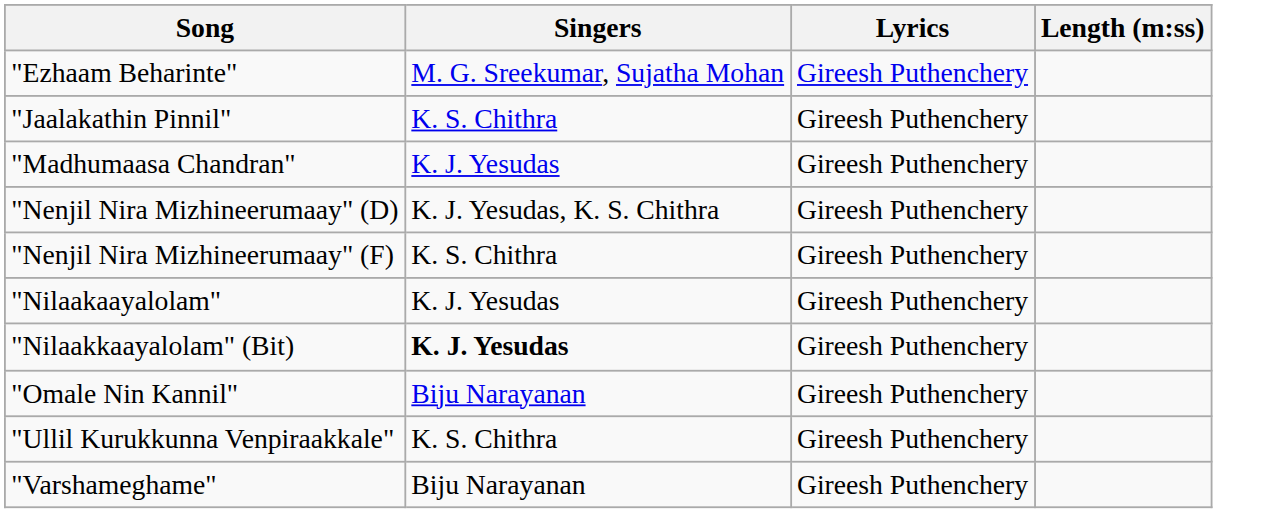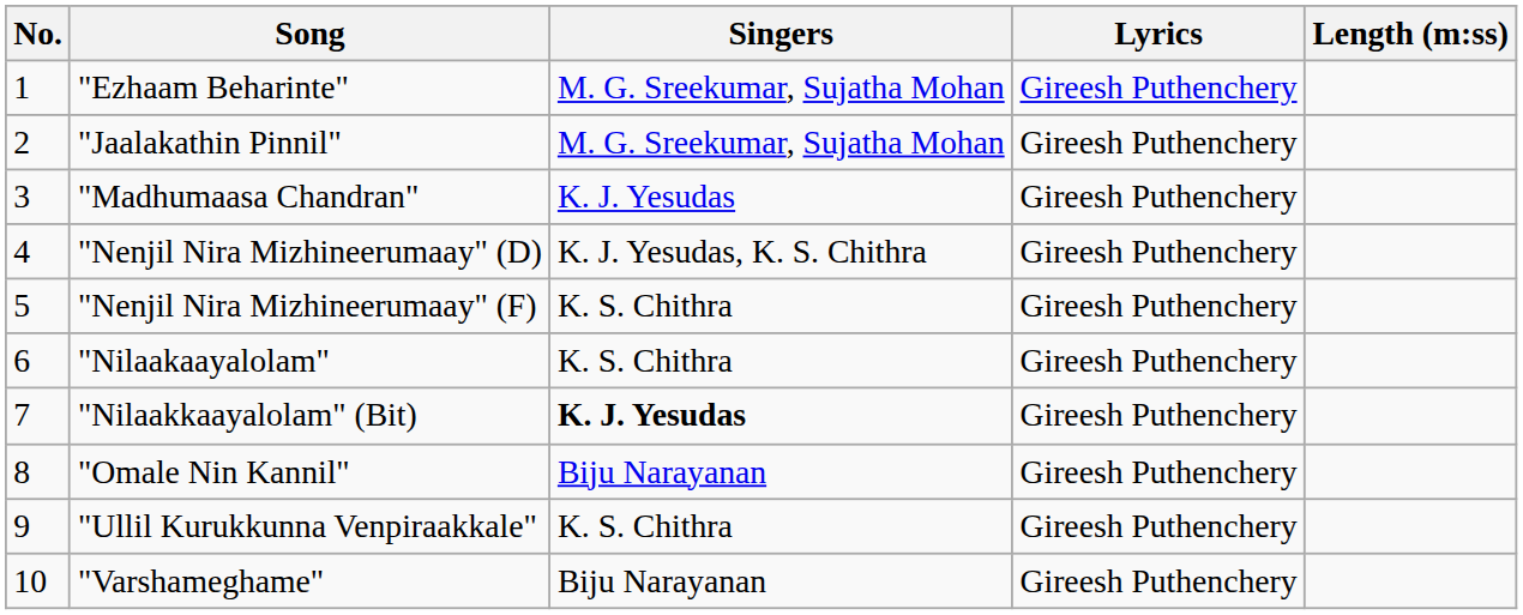 <table class="wikitable" style="font-size:95%;">
 <tr>
+<th>No.</th>
 <th>Song</th>
 <th>Singers</th>
 <th>Lyrics</th>
 <th>Length (m:ss)</th>
 </tr>
 <tr>
+<td>1</td>
 <td>"Ezhaam Beharinte"</td>
 <td><a href='#'>M. G. Sreekumar</a>, <a href='#'>Sujatha Mohan</a></td>
 <td><a href='#'>Gireesh Puthenchery</a></td>
 <td></td>
 </tr>
 <tr>
+<td>2</td>
 <td>"Jaalakathin Pinnil"</td>
-<td><a href='#'>K. S. Chithra</a></td>
+<td><a href='#'>M. G. Sreekumar</a>, <a href='#'>Sujatha Mohan</a></td>
 <td>Gireesh Puthenchery</td>
 <td></td>
 </tr>
 <tr>
+<td>3</td>
 <td>"Madhumaasa Chandran"</td>
 <td><a href='#'>K. J. Yesudas</a></td>
 <td>Gireesh Puthenchery</td>
 <td></td>
 </tr>
 <tr>
+<td>4</td>
 <td>"Nenjil Nira Mizhineerumaay" (D)</td>
 <td>K. J. Yesudas, K. S. Chithra</td>
 <td>Gireesh Puthenchery</td>
 <td></td>
 </tr>
 <tr>
+<td>5</td>
 <td>"Nenjil Nira Mizhineerumaay" (F)</td>
 <td>K. S. Chithra</td>
 <td>Gireesh Puthenchery</td>
 <td></td>
 </tr>
 <tr>
+<td>6</td>
 <td>"Nilaakaayalolam"</td>
-<td>K. J. Yesudas</td>
+<td>K. S. Chithra</td>
 <td>Gireesh Puthenchery</td>
 <td></td>
 </tr>
 <tr>
+<td>7</td>
 <td>"Nilaakkaayalolam" (Bit)</td>
 <td><strong>K. J. Yesudas</strong></td>
 <td>Gireesh Puthenchery</td>
 <td></td>
 </tr>
 <tr>
+<td>8</td>
 <td>"Omale Nin Kannil"</td>
 <td><a href='#'>Biju Narayanan</a></td>
 <td>Gireesh Puthenchery</td>
 <td></td>
 </tr>
 <tr>
+<td>9</td>
 <td>"Ullil Kurukkunna Venpiraakkale"</td>
 <td>K. S. Chithra</td>
 <td>Gireesh Puthenchery</td>
 <td></td>
 </tr>
 <tr>
+<td>10</td>
 <td>"Varshameghame"</td>
 <td>Biju Narayanan</td>
 <td>Gireesh Puthenchery</td>
 <td></td>
 </tr>
 </table>
